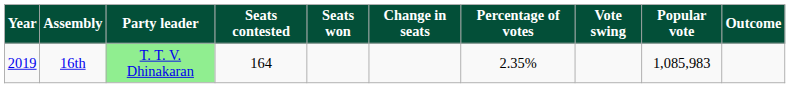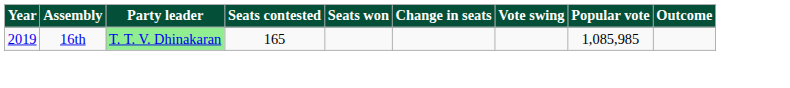 <table class="wikitable sortable" style="text-align:center;">
 <tr>
 <th style="background-color:#034F38;color:white">Year</th>
 <th style="background-color:#034F38;color:white">Assembly</th>
 <th style="background-color:#034F38;color:white">Party leader</th>
 <th style="background-color:#034F38;color:white">Seats contested</th>
 <th style="background-color:#034F38;color:white">Seats won</th>
 <th style="background-color:#034F38;color:white">Change in seats</th>
-<th style="background-color:#034F38;color:white">Percentage of votes</th>
 <th style="background-color:#034F38;color:white">Vote swing</th>
 <th style="background-color:#034F38;color:white">Popular vote</th>
 <th style="background-color:#034F38;color:white">Outcome</th>
 </tr>
 <tr>
 <td><a href='#'>2019</a></td>
 <td><a href='#'>16th</a></td>
 <td style="background: lightgreen;"><a href='#'>T. T. V. Dhinakaran</a></td>
-<td>164</td>
+<td>165</td>
 <td></td>
 <td></td>
-<td>2.35%</td>
 <td></td>
-<td>1,085,983</td>
+<td>1,085,985</td>
 <td></td>
 </tr>
 </table>
